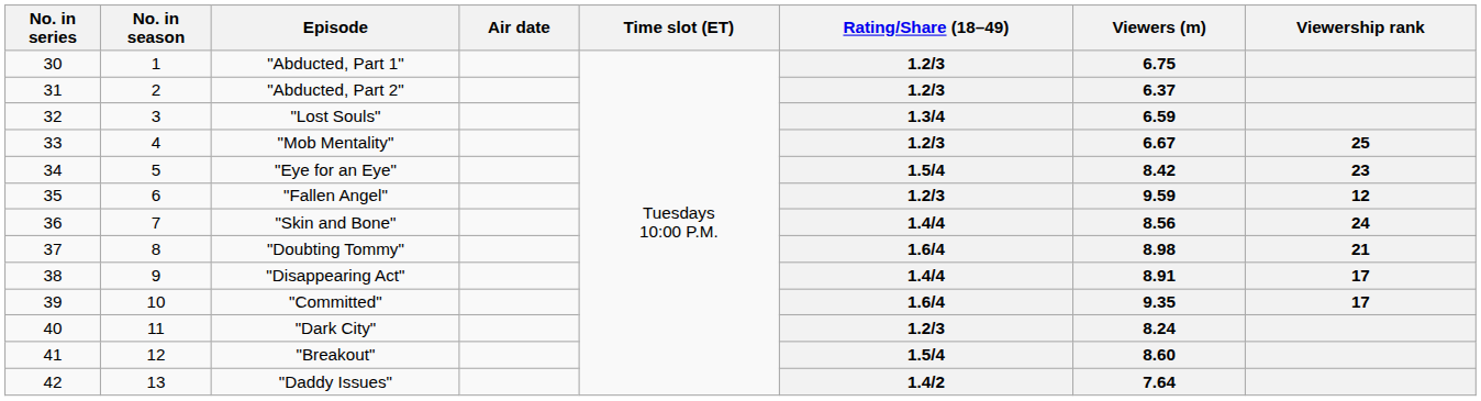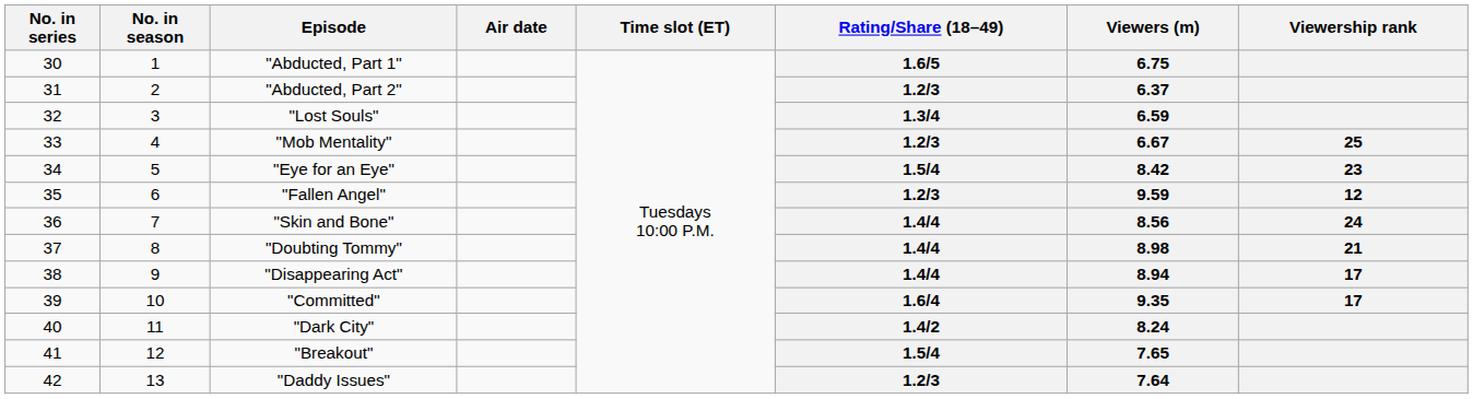 <table class="wikitable" style="font-size:90%; text-align:center; width: 100%; margin-left: auto; margin-right: auto;">
 <tr>
 <th>No. in<br>series</th>
 <th>No. in<br>season</th>
 <th>Episode</th>
 <th>Air date</th>
 <th>Time slot (ET)</th>
 <th><a href='#'>Rating/Share</a> (18–49)</th>
 <th>Viewers (m)</th>
 <th>Viewership rank</th>
 </tr>
 <tr>
 <td style="text-align:center">30</td>
 <td style="text-align:center">1</td>
 <td>"Abducted, Part 1"</td>
 <td></td>
 <td style="text-align:center" rowspan=13>Tuesdays<br>10:00 P.M.</td>
-<th style="text-align:center">1.2/3</th>
+<th style="text-align:center">1.6/5</th>
 <th style="text-align:center">6.75</th>
 <th></th>
 </tr>
 <tr>
 <td style="text-align:center">31</td>
 <td style="text-align:center">2</td>
 <td>"Abducted, Part 2"</td>
 <td></td>
 <th style="text-align:center">1.2/3</th>
 <th style="text-align:center">6.37</th>
 <th></th>
 </tr>
 <tr>
 <td style="text-align:center">32</td>
 <td style="text-align:center">3</td>
 <td>"Lost Souls"</td>
 <td></td>
 <th style="text-align:center">1.3/4</th>
 <th style="text-align:center">6.59</th>
 <th></th>
 </tr>
 <tr>
 <td style="text-align:center">33</td>
 <td style="text-align:center">4</td>
 <td>"Mob Mentality"</td>
 <td></td>
 <th style="text-align:center">1.2/3</th>
 <th style="text-align:center">6.67</th>
 <th style="text-align:center">25</th>
 </tr>
 <tr>
 <td style="text-align:center">34</td>
 <td style="text-align:center">5</td>
 <td>"Eye for an Eye"</td>
 <td></td>
 <th style="text-align:center">1.5/4</th>
 <th style="text-align:center">8.42</th>
 <th style="text-align:center">23</th>
 </tr>
 <tr>
 <td style="text-align:center">35</td>
 <td style="text-align:center">6</td>
 <td>"Fallen Angel"</td>
 <td></td>
 <th style="text-align:center">1.2/3</th>
 <th style="text-align:center">9.59</th>
 <th style="text-align:center">12</th>
 </tr>
 <tr>
 <td style="text-align:center">36</td>
 <td style="text-align:center">7</td>
 <td>"Skin and Bone"</td>
 <td></td>
 <th style="text-align:center">1.4/4</th>
 <th style="text-align:center">8.56</th>
 <th style="text-align:center">24</th>
 </tr>
 <tr>
 <td style="text-align:center">37</td>
 <td style="text-align:center">8</td>
 <td>"Doubting Tommy"</td>
 <td></td>
-<th style="text-align:center">1.6/4</th>
+<th style="text-align:center">1.4/4</th>
 <th style="text-align:center">8.98</th>
 <th style="text-align:center">21</th>
 </tr>
 <tr>
 <td style="text-align:center">38</td>
 <td style="text-align:center">9</td>
 <td>"Disappearing Act"</td>
 <td></td>
 <th style="text-align:center">1.4/4</th>
-<th style="text-align:center">8.91</th>
+<th style="text-align:center">8.94</th>
 <th style="text-align:center">17</th>
 </tr>
 <tr>
 <td style="text-align:center">39</td>
 <td style="text-align:center">10</td>
 <td>"Committed"</td>
 <td></td>
 <th style="text-align:center">1.6/4</th>
 <th style="text-align:center">9.35</th>
 <th style="text-align:center">17</th>
 </tr>
 <tr>
 <td style="text-align:center">40</td>
 <td style="text-align:center">11</td>
 <td>"Dark City"</td>
 <td></td>
-<th style="text-align:center">1.2/3</th>
+<th style="text-align:center">1.4/2</th>
 <th style="text-align:center">8.24</th>
 <th></th>
 </tr>
 <tr>
 <td style="text-align:center">41</td>
 <td style="text-align:center">12</td>
 <td>"Breakout"</td>
 <td></td>
 <th style="text-align:center">1.5/4</th>
-<th style="text-align:center">8.60</th>
+<th style="text-align:center">7.65</th>
 <th></th>
 </tr>
 <tr>
 <td style="text-align:center">42</td>
 <td style="text-align:center">13</td>
 <td>"Daddy Issues"</td>
 <td></td>
-<th style="text-align:center">1.4/2</th>
+<th style="text-align:center">1.2/3</th>
 <th style="text-align:center">7.64</th>
 <th></th>
 </tr>
 </table>
